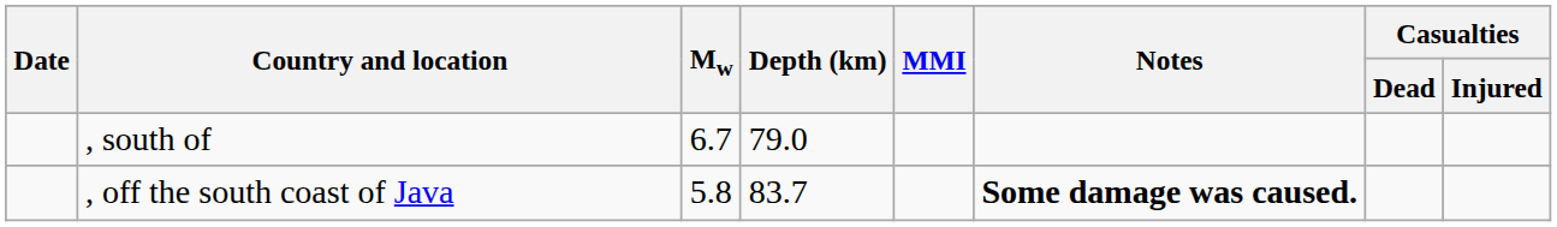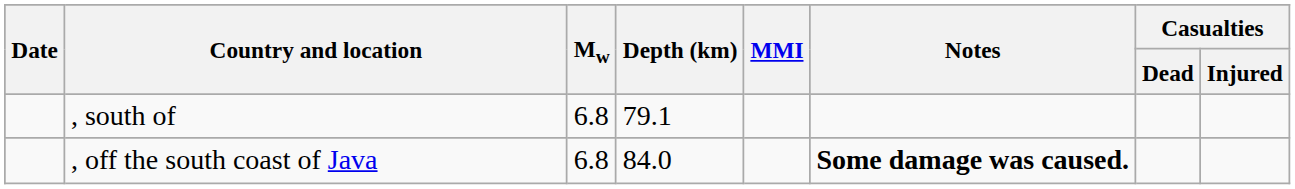 <table class="wikitable sortable sort-under" style="border:1px black; margin-left:1em;">
 <tr>
 <th rowspan="2"><small>Date</small></th>
 <th rowspan="2" style="width: 280px"><small>Country and location</small></th>
 <th rowspan="2"><small>M<sub>w</sub></small></th>
 <th rowspan="2"><small>Depth (km)</small></th>
 <th rowspan="2"><small><a href='#'>MMI</a></small></th>
 <th rowspan="2" class="unsortable"><small>Notes</small></th>
 <th colspan="2"><small>Casualties</small></th>
 </tr>
 <tr>
 <th><small>Dead</small></th>
 <th><small>Injured</small></th>
 </tr>
 <tr>
 <td></td>
 <td>, south of</td>
-<td>6.7</td>
-<td>79.0</td>
+<td>6.8</td>
+<td>79.1</td>
 <td></td>
 <td></td>
 <td></td>
 <td></td>
 </tr>
 <tr>
 <td></td>
 <td>, off the south coast of <a href='#'>Java</a></td>
-<td>5.8</td>
-<td>83.7</td>
+<td>6.8</td>
+<td>84.0</td>
 <td></td>
 <td><strong>Some damage was caused.</strong></td>
 <td></td>
 <td></td>
 </tr>
 </table>
